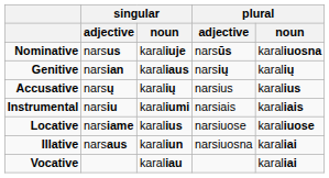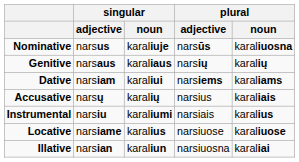 <table class="wikitable">
 <tr>
 <th> </th>
 <th colspan=2>singular</th>
 <th colspan=2>plural</th>
 </tr>
 <tr>
 <th> </th>
 <th>adjective</th>
 <th>noun</th>
 <th>adjective</th>
 <th>noun</th>
 </tr>
 <tr>
 <td align="right"><strong>Nominative</strong></td>
 <td>nars<strong>us</strong></td>
 <td>karal<strong>iuje</strong></td>
 <td>nars<strong>ūs</strong></td>
 <td>karal<strong>iuosna</strong></td>
 </tr>
 <tr>
 <td align="right"><strong>Genitive</strong></td>
-<td>nars<strong>ian</strong></td>
+<td>nars<strong>aus</strong></td>
 <td>karal<strong>iaus</strong></td>
 <td>nars<strong>ių</strong></td>
 <td>karal<strong>ių</strong></td>
+</tr>
+<tr>
+<td align="right"><strong>Dative</strong></td>
+<td>nars<strong>iam</strong></td>
+<td>karal<strong>iui</strong></td>
+<td>nars<strong>iems</strong></td>
+<td>karal<strong>iams</strong></td>
 </tr>
 <tr>
 <td align="right"><strong>Accusative</strong></td>
 <td>nars<strong>ų</strong></td>
 <td>karal<strong>ių</strong></td>
 <td>narsius</td>
-<td>karal<strong>ius</strong></td>
+<td>karal<strong>iais</strong></td>
 </tr>
 <tr>
 <td align="right"><strong>Instrumental</strong></td>
 <td>nars<strong>iu</strong></td>
 <td>karal<strong>iumi</strong></td>
 <td>narsiais</td>
-<td>karal<strong>iais</strong></td>
+<td>karal<strong>ius</strong></td>
 </tr>
 <tr>
 <td align="right"><strong>Locative</strong></td>
 <td>nars<strong>iame</strong></td>
 <td>karal<strong>ius</strong></td>
 <td>narsiuose</td>
 <td>karal<strong>iuose</strong></td>
 </tr>
 <tr>
 <td align="right"><strong>Illative</strong></td>
-<td>nars<strong>aus</strong></td>
+<td>nars<strong>ian</strong></td>
 <td>karal<strong>iun</strong></td>
 <td>narsiuosna</td>
 <td>karal<strong>iai</strong></td>
 </tr>
-<tr>
-<td align="right"><strong>Vocative</strong></td>
-<td></td>
-<td>karal<strong>iau</strong></td>
-<td></td>
-<td>karal<strong>iai</strong></td>
-</tr>
 </table>
